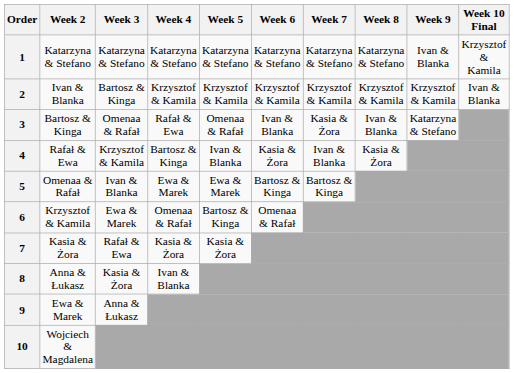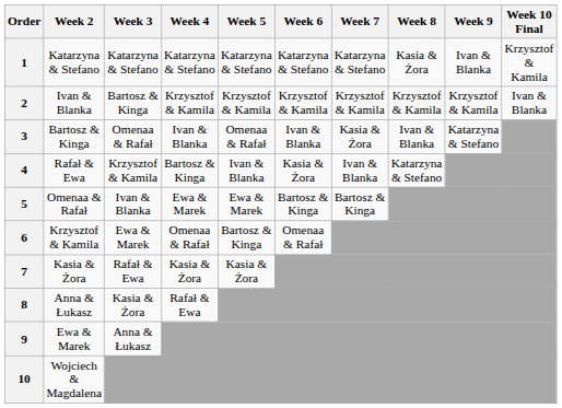 <table class="wikitable" style="text-align:center">
 <tr>
 <th>Order</th>
 <th>Week 2</th>
 <th>Week 3</th>
 <th>Week 4</th>
 <th>Week 5</th>
 <th>Week 6</th>
 <th>Week 7</th>
 <th>Week 8</th>
 <th>Week 9</th>
 <th>Week 10<br>Final</th>
 </tr>
 <tr>
 <th>1</th>
 <td>Katarzyna & Stefano</td>
 <td>Katarzyna & Stefano</td>
 <td>Katarzyna & Stefano</td>
 <td>Katarzyna & Stefano</td>
 <td>Katarzyna & Stefano</td>
 <td>Katarzyna & Stefano</td>
-<td>Katarzyna & Stefano</td>
+<td>Kasia & Żora</td>
 <td>Ivan & Blanka</td>
 <td>Krzysztof & Kamila</td>
 </tr>
 <tr>
 <th>2</th>
 <td>Ivan & Blanka</td>
 <td>Bartosz & Kinga</td>
 <td>Krzysztof & Kamila</td>
 <td>Krzysztof & Kamila</td>
 <td>Krzysztof & Kamila</td>
 <td>Krzysztof & Kamila</td>
 <td>Krzysztof & Kamila</td>
 <td>Krzysztof & Kamila</td>
 <td>Ivan & Blanka</td>
 </tr>
 <tr>
 <th>3</th>
 <td>Bartosz & Kinga</td>
 <td>Omenaa & Rafał</td>
-<td>Rafał & Ewa</td>
+<td>Ivan & Blanka</td>
 <td>Omenaa & Rafał</td>
 <td>Ivan & Blanka</td>
 <td>Kasia & Żora</td>
 <td>Ivan & Blanka</td>
 <td>Katarzyna & Stefano</td>
 <td style="background:darkgray" colspan="2"></td>
 </tr>
 <tr>
 <th>4</th>
 <td>Rafał & Ewa</td>
 <td>Krzysztof & Kamila</td>
 <td>Bartosz & Kinga</td>
 <td>Ivan & Blanka</td>
 <td>Kasia & Żora</td>
 <td>Ivan & Blanka</td>
-<td>Kasia & Żora</td>
+<td>Katarzyna & Stefano</td>
 <td style="background:darkgray" colspan="3"></td>
 </tr>
 <tr>
 <th>5</th>
 <td>Omenaa & Rafał</td>
 <td>Ivan & Blanka</td>
 <td>Ewa & Marek</td>
 <td>Ewa & Marek</td>
 <td>Bartosz & Kinga</td>
 <td>Bartosz & Kinga</td>
 <td style="background:darkgray" colspan="4"></td>
 </tr>
 <tr>
 <th>6</th>
 <td>Krzysztof & Kamila</td>
 <td>Ewa & Marek</td>
 <td>Omenaa & Rafał</td>
 <td>Bartosz & Kinga</td>
 <td>Omenaa & Rafał</td>
 <td style="background:darkgray" colspan="5"></td>
 </tr>
 <tr>
 <th>7</th>
 <td>Kasia & Żora</td>
 <td>Rafał & Ewa</td>
 <td>Kasia & Żora</td>
 <td>Kasia & Żora</td>
 <td style="background:darkgray" colspan="6"></td>
 </tr>
 <tr>
 <th>8</th>
 <td>Anna & Łukasz</td>
 <td>Kasia & Żora</td>
-<td>Ivan & Blanka</td>
+<td>Rafał & Ewa</td>
 <td style="background:darkgray" colspan="7"></td>
 </tr>
 <tr>
 <th>9</th>
 <td>Ewa & Marek</td>
 <td>Anna & Łukasz</td>
 <td style="background:darkgray" colspan="8"></td>
 </tr>
 <tr>
 <th>10</th>
 <td>Wojciech & Magdalena</td>
 <td style="background:darkgray" colspan="9"></td>
 </tr>
 </table>
